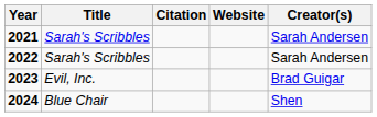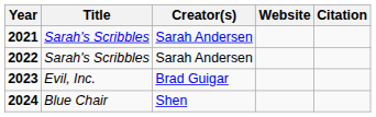 <table class="wikitable" border="1">
 <tr>
 <th>Year</th>
 <th>Title</th>
+<th>Creator(s)</th>
+<th>Website</th>
 <th>Citation</th>
-<th>Website</th>
-<th>Creator(s)</th>
 </tr>
 <tr>
 <td><strong>2021</strong></td>
 <td><em><a href='#'>Sarah's Scribbles</a></em></td>
+<td><a href='#'>Sarah Andersen</a></td>
 <td></td>
 <td></td>
-<td><a href='#'>Sarah Andersen</a></td>
 </tr>
 <tr>
 <td><strong>2022</strong></td>
 <td><em>Sarah's Scribbles</em></td>
+<td>Sarah Andersen</td>
 <td></td>
 <td></td>
-<td>Sarah Andersen</td>
 </tr>
 <tr>
 <td><strong>2023</strong></td>
 <td><em>Evil, Inc.</em></td>
+<td><a href='#'>Brad Guigar</a></td>
 <td></td>
 <td></td>
-<td><a href='#'>Brad Guigar</a></td>
 </tr>
 <tr>
 <td><strong>2024</strong></td>
 <td><em>Blue Chair</em></td>
+<td><a href='#'>Shen</a></td>
 <td></td>
 <td></td>
-<td><a href='#'>Shen</a></td>
 </tr>
 </table>
